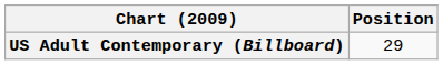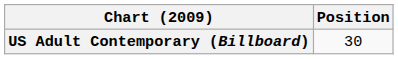 <table class="wikitable plainrowheaders" style="text-align:center">
 <tr>
 <th>Chart (2009)</th>
 <th>Position</th>
 </tr>
 <tr>
 <th scope="row">US Adult Contemporary (<em>Billboard</em>)</th>
-<td>29</td>
+<td>30</td>
 </tr>
 </table>
